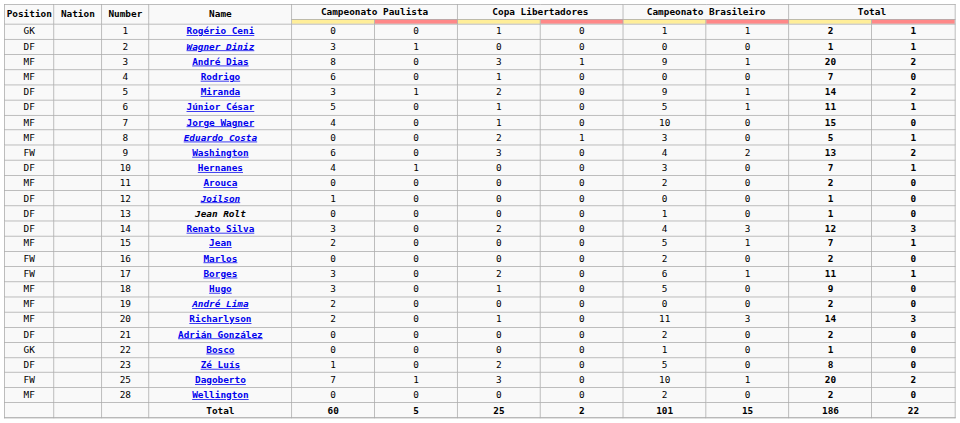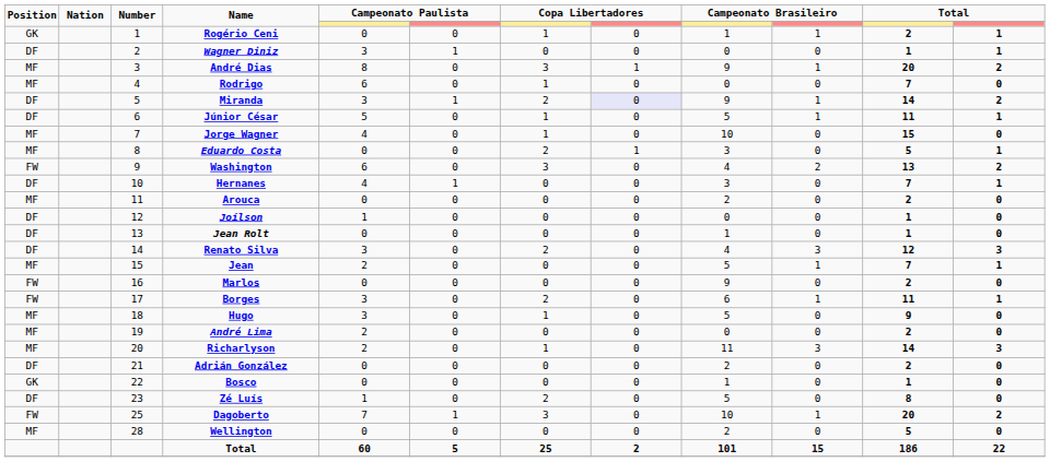 <table class="wikitable" style="font-size: 95%; text-align: center;">
 <tr>
 <td rowspan="2" width="5%" align="center"><strong>Position</strong></td>
 <td rowspan="2" width="5%" align="center"><strong>Nation</strong></td>
 <td rowspan="2" width="5%" align="center"><strong>Number</strong></td>
 <td rowspan="2" width="15%" align="center"><strong>Name</strong></td>
 <td colspan="2" align="center"><strong>Campeonato Paulista</strong></td>
 <td colspan="2" align="center"><strong>Copa Libertadores</strong></td>
 <td colspan="2" align="center"><strong>Campeonato Brasileiro</strong></td>
 <td colspan="2" align="center"><strong>Total</strong></td>
 </tr>
 <tr>
 <th width=60 style="background: #FFEE99"></th>
 <th width=60 style="background: #FF8888"></th>
 <th width=60 style="background: #FFEE99"></th>
 <th width=60 style="background: #FF8888"></th>
 <th width=60 style="background: #FFEE99"></th>
 <th width=60 style="background: #FF8888"></th>
 <th width=60 style="background: #FFEE99"></th>
 <th width=60 style="background: #FF8888"></th>
 </tr>
 <tr>
 <td>GK</td>
 <td></td>
 <td>1</td>
 <td><strong><a href='#'>Rogério Ceni</a></strong></td>
 <td>0</td>
 <td>0</td>
 <td>1</td>
 <td>0</td>
 <td>1</td>
 <td>1</td>
 <td><strong>2</strong></td>
 <td><strong>1</strong></td>
 </tr>
 <tr>
 <td>DF</td>
 <td></td>
 <td>2</td>
 <td><strong><em><a href='#'>Wagner Diniz</a></em></strong></td>
 <td>3</td>
 <td>1</td>
 <td>0</td>
 <td>0</td>
 <td>0</td>
 <td>0</td>
 <td><strong>1</strong></td>
 <td><strong>1</strong></td>
 </tr>
 <tr>
 <td>MF</td>
 <td></td>
 <td>3</td>
 <td><strong><a href='#'>André Dias</a></strong></td>
 <td>8</td>
 <td>0</td>
 <td>3</td>
 <td>1</td>
 <td>9</td>
 <td>1</td>
 <td><strong>20</strong></td>
 <td><strong>2</strong></td>
 </tr>
 <tr>
 <td>MF</td>
 <td></td>
 <td>4</td>
 <td><strong><a href='#'>Rodrigo</a></strong></td>
 <td>6</td>
 <td>0</td>
 <td>1</td>
 <td>0</td>
 <td>0</td>
 <td>0</td>
 <td><strong>7</strong></td>
 <td><strong>0</strong></td>
 </tr>
 <tr>
 <td>DF</td>
 <td></td>
 <td>5</td>
 <td><strong><a href='#'>Miranda</a></strong></td>
 <td>3</td>
 <td>1</td>
 <td>2</td>
-<td>0</td>
+<td style="background: lavender;">0</td>
 <td>9</td>
 <td>1</td>
 <td><strong>14</strong></td>
 <td><strong>2</strong></td>
 </tr>
 <tr>
 <td>DF</td>
 <td></td>
 <td>6</td>
 <td><strong><a href='#'>Júnior César</a></strong></td>
 <td>5</td>
 <td>0</td>
 <td>1</td>
 <td>0</td>
 <td>5</td>
 <td>1</td>
 <td><strong>11</strong></td>
 <td><strong>1</strong></td>
 </tr>
 <tr>
 <td>MF</td>
 <td></td>
 <td>7</td>
 <td><strong><a href='#'>Jorge Wagner</a></strong></td>
 <td>4</td>
 <td>0</td>
 <td>1</td>
 <td>0</td>
 <td>10</td>
 <td>0</td>
 <td><strong>15</strong></td>
 <td><strong>0</strong></td>
 </tr>
 <tr>
 <td>MF</td>
 <td></td>
 <td>8</td>
 <td><strong><em><a href='#'>Eduardo Costa</a></em></strong></td>
 <td>0</td>
 <td>0</td>
 <td>2</td>
 <td>1</td>
 <td>3</td>
 <td>0</td>
 <td><strong>5</strong></td>
 <td><strong>1</strong></td>
 </tr>
 <tr>
 <td>FW</td>
 <td></td>
 <td>9</td>
 <td><strong><a href='#'>Washington</a></strong></td>
 <td>6</td>
 <td>0</td>
 <td>3</td>
 <td>0</td>
 <td>4</td>
 <td>2</td>
 <td><strong>13</strong></td>
 <td><strong>2</strong></td>
 </tr>
 <tr>
 <td>DF</td>
 <td></td>
 <td>10</td>
 <td><strong><a href='#'>Hernanes</a></strong></td>
 <td>4</td>
 <td>1</td>
 <td>0</td>
 <td>0</td>
 <td>3</td>
 <td>0</td>
 <td><strong>7</strong></td>
 <td><strong>1</strong></td>
 </tr>
 <tr>
 <td>MF</td>
 <td></td>
 <td>11</td>
 <td><strong><a href='#'>Arouca</a></strong></td>
 <td>0</td>
 <td>0</td>
 <td>0</td>
 <td>0</td>
 <td>2</td>
 <td>0</td>
 <td><strong>2</strong></td>
 <td><strong>0</strong></td>
 </tr>
 <tr>
 <td>DF</td>
 <td></td>
 <td>12</td>
 <td><strong><em><a href='#'>Joílson</a></em></strong></td>
 <td>1</td>
 <td>0</td>
 <td>0</td>
 <td>0</td>
 <td>0</td>
 <td>0</td>
 <td><strong>1</strong></td>
 <td><strong>0</strong></td>
 </tr>
 <tr>
 <td>DF</td>
 <td></td>
 <td>13</td>
 <td><strong><em>Jean Rolt</em></strong></td>
 <td>0</td>
 <td>0</td>
 <td>0</td>
 <td>0</td>
 <td>1</td>
 <td>0</td>
 <td><strong>1</strong></td>
 <td><strong>0</strong></td>
 </tr>
 <tr>
 <td>DF</td>
 <td></td>
 <td>14</td>
 <td><strong><a href='#'>Renato Silva</a></strong></td>
 <td>3</td>
 <td>0</td>
 <td>2</td>
 <td>0</td>
 <td>4</td>
 <td>3</td>
 <td><strong>12</strong></td>
 <td><strong>3</strong></td>
 </tr>
 <tr>
 <td>MF</td>
 <td></td>
 <td>15</td>
 <td><strong><a href='#'>Jean</a></strong></td>
 <td>2</td>
 <td>0</td>
 <td>0</td>
 <td>0</td>
 <td>5</td>
 <td>1</td>
 <td><strong>7</strong></td>
 <td><strong>1</strong></td>
 </tr>
 <tr>
 <td>FW</td>
 <td></td>
 <td>16</td>
 <td><strong><a href='#'>Marlos</a></strong></td>
 <td>0</td>
 <td>0</td>
 <td>0</td>
 <td>0</td>
-<td>2</td>
+<td>9</td>
 <td>0</td>
 <td><strong>2</strong></td>
 <td><strong>0</strong></td>
 </tr>
 <tr>
 <td>FW</td>
 <td></td>
 <td>17</td>
 <td><strong><a href='#'>Borges</a></strong></td>
 <td>3</td>
 <td>0</td>
 <td>2</td>
 <td>0</td>
 <td>6</td>
 <td>1</td>
 <td><strong>11</strong></td>
 <td><strong>1</strong></td>
 </tr>
 <tr>
 <td>MF</td>
 <td></td>
 <td>18</td>
 <td><strong><a href='#'>Hugo</a></strong></td>
 <td>3</td>
 <td>0</td>
 <td>1</td>
 <td>0</td>
 <td>5</td>
 <td>0</td>
 <td><strong>9</strong></td>
 <td><strong>0</strong></td>
 </tr>
 <tr>
 <td>MF</td>
 <td></td>
 <td>19</td>
 <td><strong><em><a href='#'>André Lima</a></em></strong></td>
 <td>2</td>
 <td>0</td>
 <td>0</td>
 <td>0</td>
 <td>0</td>
 <td>0</td>
 <td><strong>2</strong></td>
 <td><strong>0</strong></td>
 </tr>
 <tr>
 <td>MF</td>
 <td></td>
 <td>20</td>
 <td><strong><a href='#'>Richarlyson</a></strong></td>
 <td>2</td>
 <td>0</td>
 <td>1</td>
 <td>0</td>
 <td>11</td>
 <td>3</td>
 <td><strong>14</strong></td>
 <td><strong>3</strong></td>
 </tr>
 <tr>
 <td>DF</td>
 <td></td>
 <td>21</td>
 <td><strong><a href='#'>Adrián González</a></strong></td>
 <td>0</td>
 <td>0</td>
 <td>0</td>
 <td>0</td>
 <td>2</td>
 <td>0</td>
 <td><strong>2</strong></td>
 <td><strong>0</strong></td>
 </tr>
 <tr>
 <td>GK</td>
 <td></td>
 <td>22</td>
 <td><strong><a href='#'>Bosco</a></strong></td>
 <td>0</td>
 <td>0</td>
 <td>0</td>
 <td>0</td>
 <td>1</td>
 <td>0</td>
 <td><strong>1</strong></td>
 <td><strong>0</strong></td>
 </tr>
 <tr>
 <td>DF</td>
 <td></td>
 <td>23</td>
 <td><strong><a href='#'>Zé Luís</a></strong></td>
 <td>1</td>
 <td>0</td>
 <td>2</td>
 <td>0</td>
 <td>5</td>
 <td>0</td>
 <td><strong>8</strong></td>
 <td><strong>0</strong></td>
 </tr>
 <tr>
 <td>FW</td>
 <td></td>
 <td>25</td>
 <td><strong><a href='#'>Dagoberto</a></strong></td>
 <td>7</td>
 <td>1</td>
 <td>3</td>
 <td>0</td>
 <td>10</td>
 <td>1</td>
 <td><strong>20</strong></td>
 <td><strong>2</strong></td>
 </tr>
 <tr>
 <td>MF</td>
 <td></td>
 <td>28</td>
 <td><strong><a href='#'>Wellington</a></strong></td>
 <td>0</td>
 <td>0</td>
 <td>0</td>
 <td>0</td>
 <td>2</td>
 <td>0</td>
-<td><strong>2</strong></td>
+<td><strong>5</strong></td>
 <td><strong>0</strong></td>
 </tr>
 <tr>
 <td></td>
 <td></td>
 <td></td>
 <td><strong>Total</strong></td>
 <td><strong>60</strong></td>
 <td><strong>5</strong></td>
 <td><strong>25</strong></td>
 <td><strong>2</strong></td>
 <td><strong>101</strong></td>
 <td><strong>15</strong></td>
 <td><strong>186</strong></td>
 <td><strong>22</strong></td>
 </tr>
 <tr>
 </tr>
 </table>
